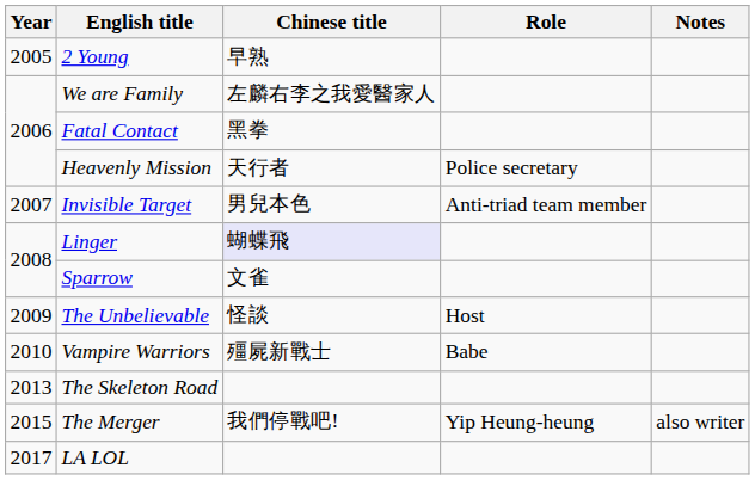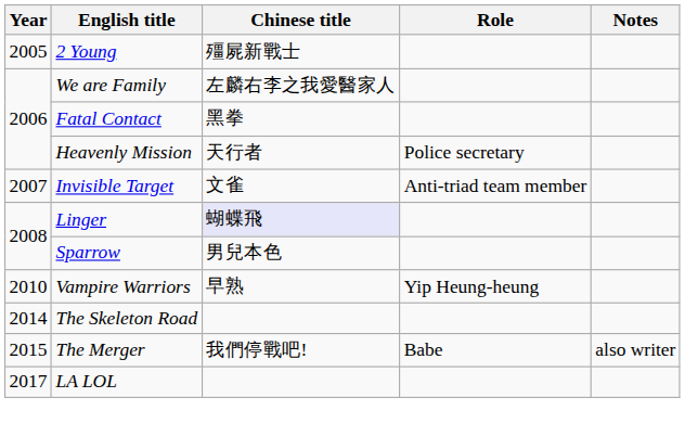 <table class="wikitable">
 <tr>
 <th>Year</th>
 <th>English title</th>
 <th>Chinese title</th>
 <th>Role</th>
 <th>Notes</th>
 </tr>
 <tr>
 <td>2005</td>
 <td><em><a href='#'>2 Young</a></em></td>
-<td>早熟</td>
+<td>殭屍新戰士</td>
 <td></td>
 <td></td>
 </tr>
 <tr>
 <td rowspan=3>2006</td>
 <td><em>We are Family</em></td>
 <td>左麟右李之我愛醫家人</td>
 <td></td>
 <td></td>
 </tr>
 <tr>
 <td><em><a href='#'>Fatal Contact</a></em></td>
 <td>黑拳</td>
 <td></td>
 <td></td>
 </tr>
 <tr>
 <td><em>Heavenly Mission</em></td>
 <td>天行者</td>
 <td>Police secretary</td>
 <td></td>
 </tr>
 <tr>
 <td>2007</td>
 <td><em><a href='#'>Invisible Target</a></em></td>
-<td>男兒本色</td>
+<td>文雀</td>
 <td>Anti-triad team member</td>
 <td></td>
 </tr>
 <tr>
 <td rowspan=2>2008</td>
 <td><em><a href='#'>Linger</a></em></td>
 <td style="background: lavender;">蝴蝶飛</td>
 <td></td>
 <td></td>
 </tr>
 <tr>
 <td><em><a href='#'>Sparrow</a></em></td>
-<td>文雀</td>
+<td>男兒本色</td>
 <td></td>
-<td></td>
-</tr>
-<tr>
-<td>2009</td>
-<td><em><a href='#'>The Unbelievable</a></em></td>
-<td>怪談</td>
-<td>Host</td>
 <td></td>
 </tr>
 <tr>
 <td>2010</td>
 <td><em>Vampire Warriors</em></td>
-<td>殭屍新戰士</td>
-<td>Babe</td>
+<td>早熟</td>
+<td>Yip Heung-heung</td>
 <td></td>
 </tr>
 <tr>
-<td>2013</td>
+<td>2014</td>
 <td><em>The Skeleton Road</em></td>
 <td></td>
 <td></td>
 <td></td>
 </tr>
 <tr>
 <td>2015</td>
 <td><em>The Merger</em></td>
 <td>我們停戰吧!</td>
-<td>Yip Heung-heung</td>
+<td>Babe</td>
 <td>also writer</td>
 </tr>
 <tr>
 <td>2017</td>
 <td><em>LA LOL</em></td>
 <td></td>
 <td></td>
 <td></td>
 </tr>
 </table>
